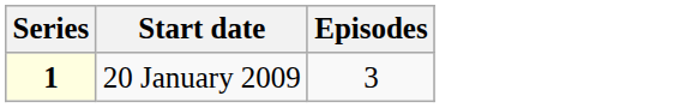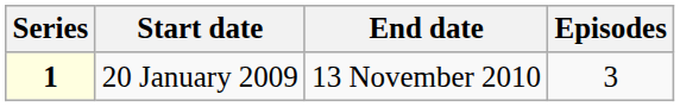 <table class="wikitable" style="text-align:center;">
 <tr>
 <th>Series</th>
 <th>Start date</th>
+<th>End date</th>
 <th>Episodes</th>
 </tr>
 <tr>
 <td style="background: lightyellow;"><strong>1</strong></td>
 <td>20 January 2009</td>
+<td>13 November 2010</td>
 <td>3</td>
 </tr>
 </table>
